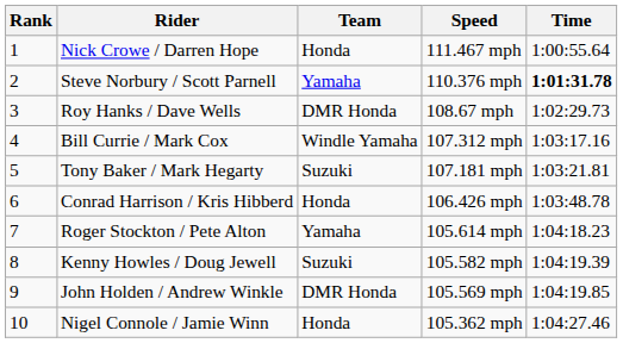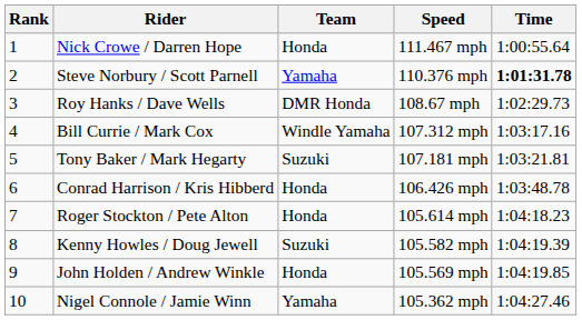 <table class="wikitable" style="font-size: 95%;">
 <tr style="background:#efefef;">
 <th>Rank</th>
 <th>Rider</th>
 <th>Team</th>
 <th>Speed</th>
 <th>Time</th>
 </tr>
 <tr>
 <td>1</td>
 <td> <a href='#'>Nick Crowe</a> / Darren Hope</td>
 <td>Honda</td>
 <td>111.467 mph</td>
 <td>1:00:55.64</td>
 </tr>
 <tr>
 <td>2</td>
 <td> Steve Norbury / Scott Parnell</td>
 <td><a href='#'>Yamaha</a></td>
 <td>110.376 mph</td>
 <td><strong>1:01:31.78</strong></td>
 </tr>
 <tr>
 <td>3</td>
 <td> Roy Hanks / Dave Wells</td>
 <td>DMR Honda</td>
 <td>108.67 mph</td>
 <td>1:02:29.73</td>
 </tr>
 <tr>
 <td>4</td>
 <td> Bill Currie / Mark Cox</td>
 <td>Windle Yamaha</td>
 <td>107.312 mph</td>
 <td>1:03:17.16</td>
 </tr>
 <tr>
 <td>5</td>
 <td> Tony Baker / Mark Hegarty</td>
 <td>Suzuki</td>
 <td>107.181 mph</td>
 <td>1:03:21.81</td>
 </tr>
 <tr>
 <td>6</td>
 <td> Conrad Harrison / Kris Hibberd</td>
 <td>Honda</td>
 <td>106.426 mph</td>
 <td>1:03:48.78</td>
 </tr>
 <tr>
 <td>7</td>
 <td> Roger Stockton / Pete Alton</td>
-<td>Yamaha</td>
+<td>Honda</td>
 <td>105.614 mph</td>
 <td>1:04:18.23</td>
 </tr>
 <tr>
 <td>8</td>
 <td> Kenny Howles / Doug Jewell</td>
 <td>Suzuki</td>
 <td>105.582 mph</td>
 <td>1:04:19.39</td>
 </tr>
 <tr>
 <td>9</td>
 <td> John Holden / Andrew Winkle</td>
-<td>DMR Honda</td>
+<td>Honda</td>
 <td>105.569 mph</td>
 <td>1:04:19.85</td>
 </tr>
 <tr>
 <td>10</td>
 <td> Nigel Connole / Jamie Winn</td>
-<td>Honda</td>
+<td>Yamaha</td>
 <td>105.362 mph</td>
 <td>1:04:27.46</td>
 </tr>
 </table>
